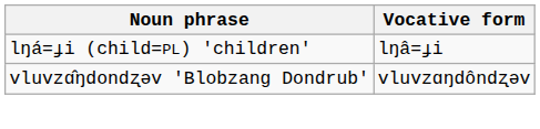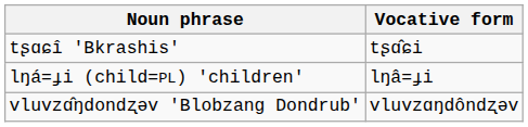 <table class="wikitable">
 <tr>
 <th>Noun phrase</th>
 <th>Vocative form</th>
+</tr>
+<tr>
+<td>tʂɑɕî 'Bkrashis'</td>
+<td>tʂɑ̂ɕi</td>
 </tr>
 <tr>
 <td>lŋá=ɟi (child=<small>PL</small>) 'children'</td>
 <td>lŋâ=ɟi</td>
 </tr>
 <tr>
 <td>vluvzɑ̂ŋdondʐəv 'Blobzang Dondrub'</td>
 <td>vluvzɑŋdôndʐəv</td>
 </tr>
 </table>
